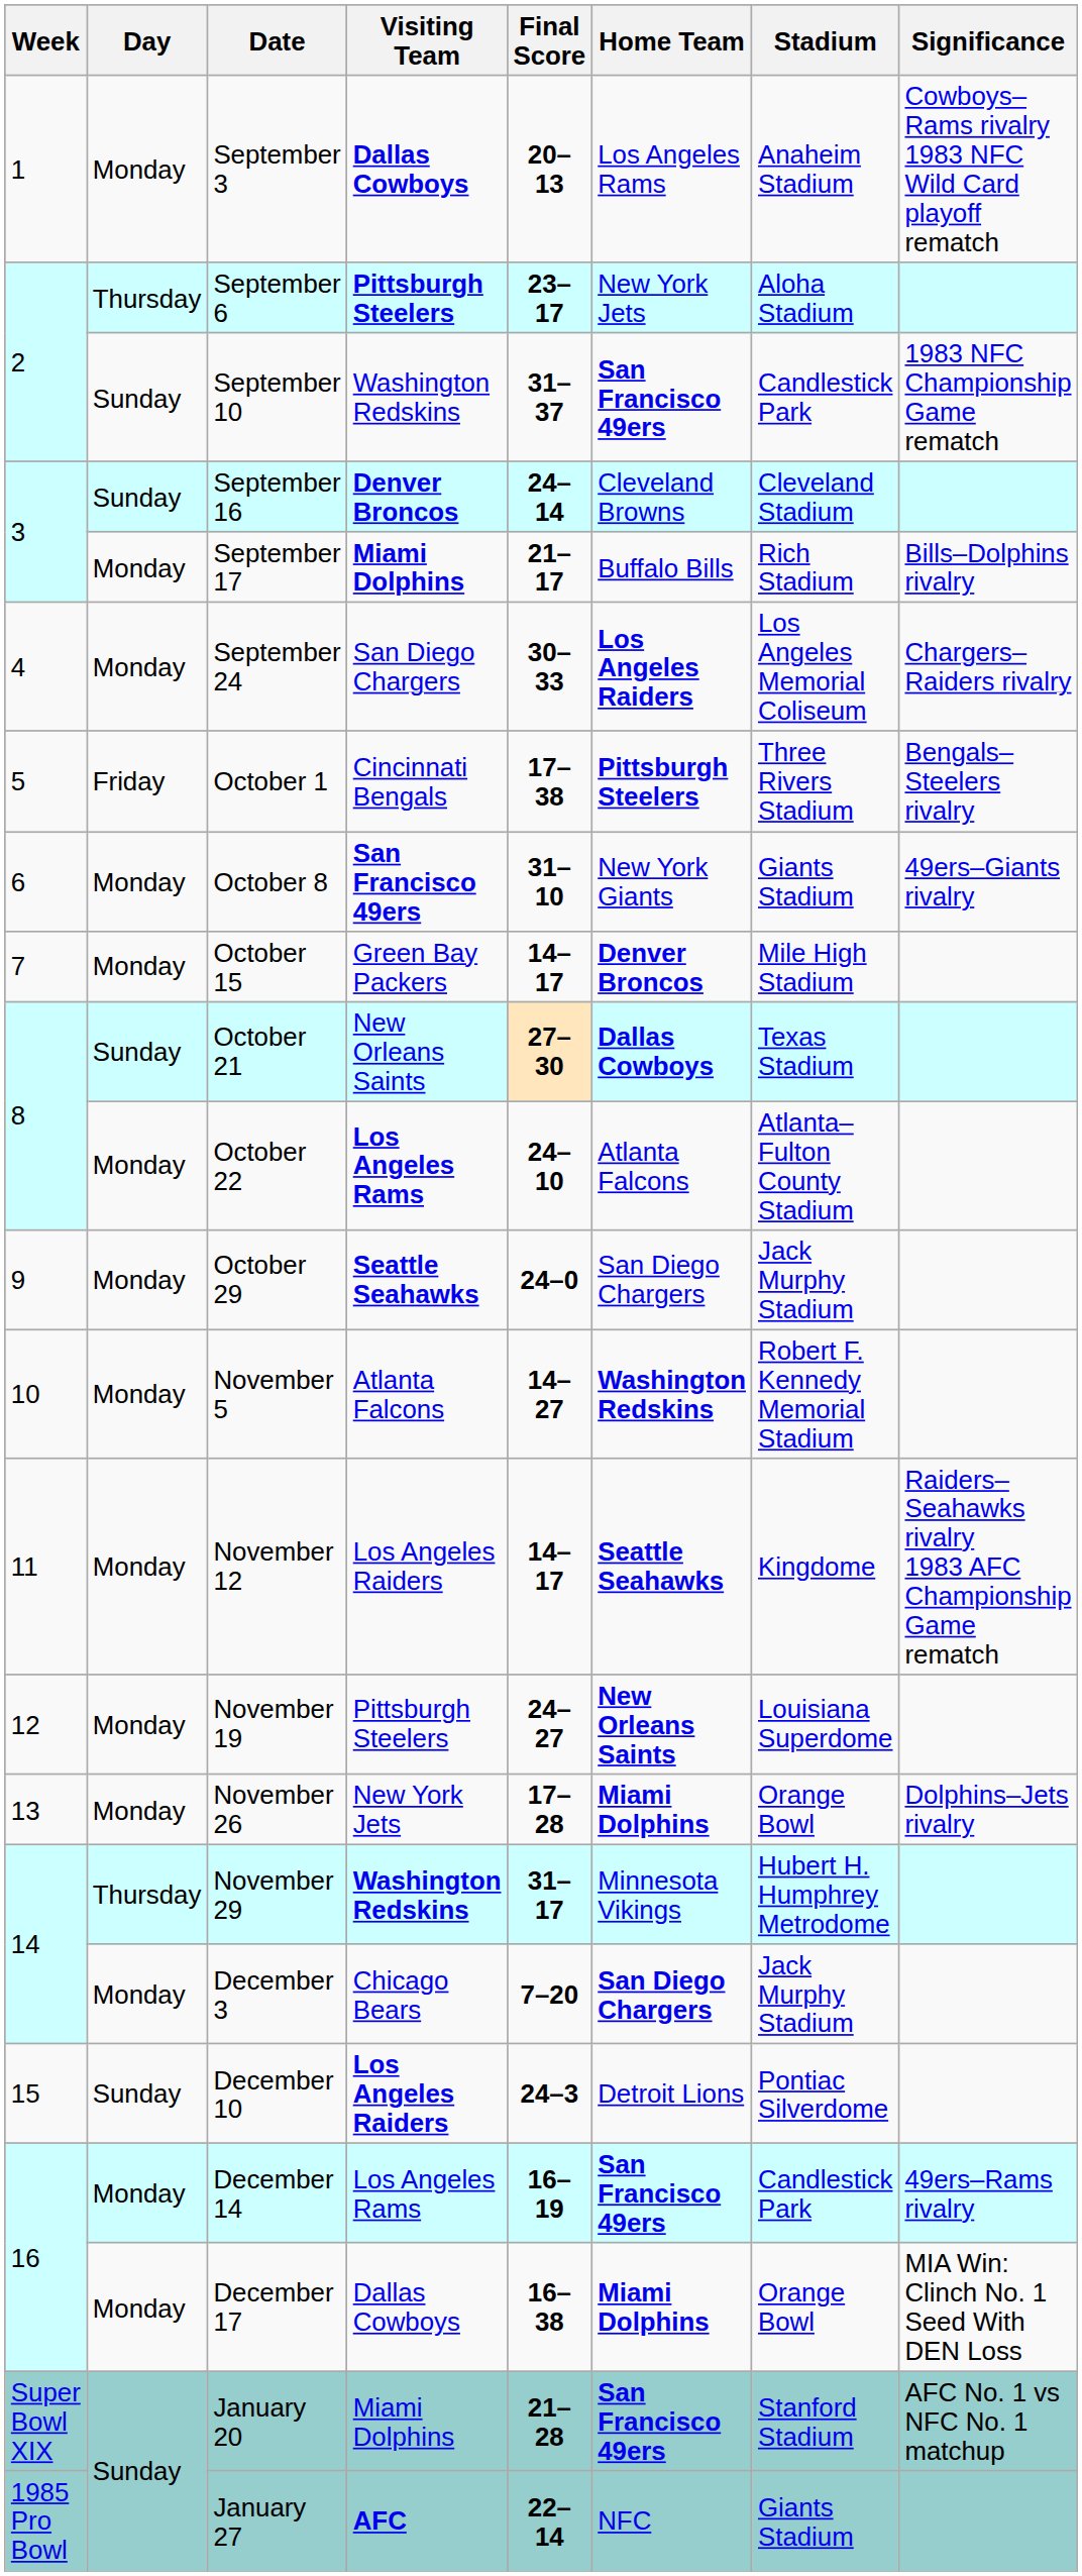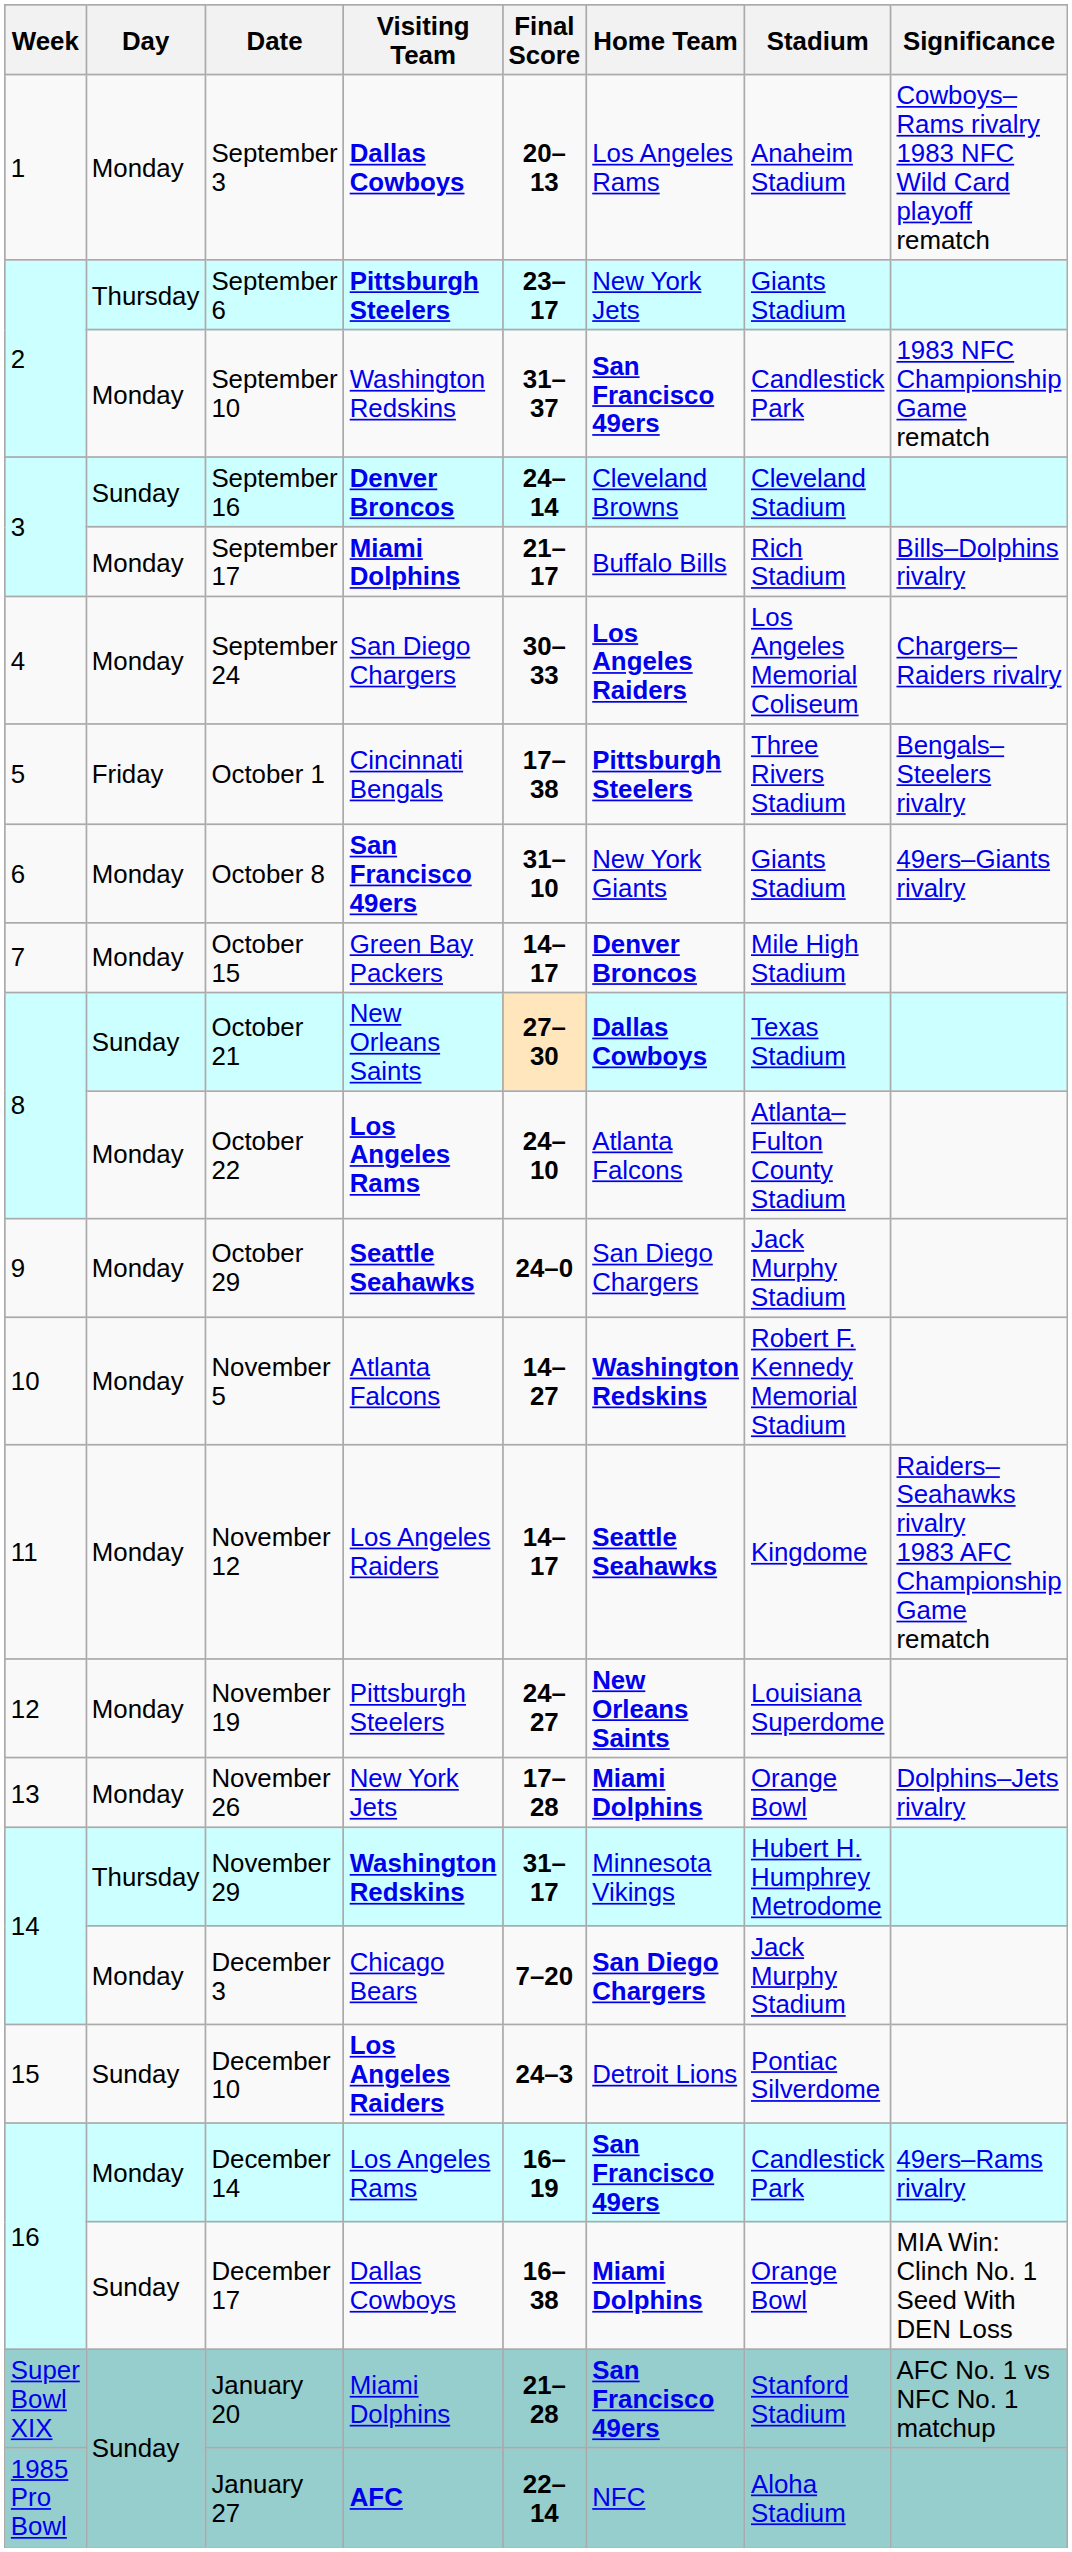 <table class="wikitable" style= "font-size: 95%;">
 <tr>
 <th>Week</th>
 <th width="8%">Day</th>
 <th>Date</th>
 <th>Visiting Team</th>
 <th>Final Score</th>
 <th>Home Team</th>
 <th>Stadium</th>
 <th>Significance</th>
 </tr>
 <tr>
 <td>1</td>
 <td>Monday</td>
 <td>September 3</td>
 <td><strong><a href='#'>Dallas Cowboys</a></strong></td>
 <td align="center"><strong>20–13</strong></td>
 <td><a href='#'>Los Angeles Rams</a></td>
 <td><a href='#'>Anaheim Stadium</a></td>
 <td><a href='#'>Cowboys–Rams rivalry</a><br><a href='#'>1983 NFC Wild Card playoff</a> rematch</td>
 </tr>
 <tr bgcolor="#CCFFFF">
 <td rowspan="2">2</td>
 <td>Thursday</td>
 <td>September 6</td>
 <td><strong><a href='#'>Pittsburgh Steelers</a></strong></td>
 <td align="center"><strong>23–17</strong></td>
 <td><a href='#'>New York Jets</a></td>
-<td><a href='#'>Aloha Stadium</a></td>
+<td><a href='#'>Giants Stadium</a></td>
 <td></td>
 </tr>
 <tr>
-<td>Sunday</td>
+<td>Monday</td>
 <td>September 10</td>
 <td><a href='#'>Washington Redskins</a></td>
 <td align="center"><strong>31–37</strong></td>
 <td><strong><a href='#'>San Francisco 49ers</a></strong></td>
 <td><a href='#'>Candlestick Park</a></td>
 <td><a href='#'>1983 NFC Championship Game</a> rematch</td>
 </tr>
 <tr bgcolor="#CCFFFF">
 <td rowspan="2">3</td>
 <td>Sunday</td>
 <td>September 16</td>
 <td><strong><a href='#'>Denver Broncos</a></strong></td>
 <td align="center"><strong>24–14</strong></td>
 <td><a href='#'>Cleveland Browns</a></td>
 <td><a href='#'>Cleveland Stadium</a></td>
 <td></td>
 </tr>
 <tr>
 <td>Monday</td>
 <td>September 17</td>
 <td><strong><a href='#'>Miami Dolphins</a></strong></td>
 <td align="center"><strong>21–17</strong></td>
 <td><a href='#'>Buffalo Bills</a></td>
 <td><a href='#'>Rich Stadium</a></td>
 <td><a href='#'>Bills–Dolphins rivalry</a></td>
 </tr>
 <tr>
 <td>4</td>
 <td>Monday</td>
 <td>September 24</td>
 <td><a href='#'>San Diego Chargers</a></td>
 <td align="center"><strong>30–33</strong></td>
 <td><strong><a href='#'>Los Angeles Raiders</a></strong></td>
 <td><a href='#'>Los Angeles Memorial Coliseum</a></td>
 <td><a href='#'>Chargers–Raiders rivalry</a></td>
 </tr>
 <tr>
 <td>5</td>
 <td>Friday</td>
 <td>October 1</td>
 <td><a href='#'>Cincinnati Bengals</a></td>
 <td align="center"><strong>17–38</strong></td>
 <td><strong><a href='#'>Pittsburgh Steelers</a></strong></td>
 <td><a href='#'>Three Rivers Stadium</a></td>
 <td><a href='#'>Bengals–Steelers rivalry</a></td>
 </tr>
 <tr>
 <td>6</td>
 <td>Monday</td>
 <td>October 8</td>
 <td><strong><a href='#'>San Francisco 49ers</a></strong></td>
 <td align="center"><strong>31–10</strong></td>
 <td><a href='#'>New York Giants</a></td>
 <td><a href='#'>Giants Stadium</a></td>
 <td><a href='#'>49ers–Giants rivalry</a></td>
 </tr>
 <tr>
 <td>7</td>
 <td>Monday</td>
 <td>October 15</td>
 <td><a href='#'>Green Bay Packers</a></td>
 <td align="center"><strong>14–17</strong></td>
 <td><strong><a href='#'>Denver Broncos</a></strong></td>
 <td><a href='#'>Mile High Stadium</a></td>
 <td></td>
 </tr>
 <tr bgcolor="#CCFFFF">
 <td rowspan="2">8</td>
 <td>Sunday</td>
 <td>October 21</td>
 <td><a href='#'>New Orleans Saints</a></td>
 <td align="center" bgcolor="#FFE6BD"><strong>27–30</strong></td>
 <td><strong><a href='#'>Dallas Cowboys</a></strong></td>
 <td><a href='#'>Texas Stadium</a></td>
 <td></td>
 </tr>
 <tr>
 <td>Monday</td>
 <td>October 22</td>
 <td><strong><a href='#'>Los Angeles Rams</a></strong></td>
 <td align="center"><strong>24–10</strong></td>
 <td><a href='#'>Atlanta Falcons</a></td>
 <td><a href='#'>Atlanta–Fulton County Stadium</a></td>
 <td></td>
 </tr>
 <tr>
 <td>9</td>
 <td>Monday</td>
 <td>October 29</td>
 <td><strong><a href='#'>Seattle Seahawks</a></strong></td>
 <td align="center"><strong>24–0</strong></td>
 <td><a href='#'>San Diego Chargers</a></td>
 <td><a href='#'>Jack Murphy Stadium</a></td>
 <td></td>
 </tr>
 <tr>
 <td>10</td>
 <td>Monday</td>
 <td>November 5</td>
 <td><a href='#'>Atlanta Falcons</a></td>
 <td align="center"><strong>14–27</strong></td>
 <td><strong><a href='#'>Washington Redskins</a></strong></td>
 <td><a href='#'>Robert F. Kennedy Memorial Stadium</a></td>
 <td></td>
 </tr>
 <tr>
 <td>11</td>
 <td>Monday</td>
 <td>November 12</td>
 <td><a href='#'>Los Angeles Raiders</a></td>
 <td align="center"><strong>14–17</strong></td>
 <td><strong><a href='#'>Seattle Seahawks</a></strong></td>
 <td><a href='#'>Kingdome</a></td>
 <td><a href='#'>Raiders–Seahawks rivalry</a><br><a href='#'>1983 AFC Championship Game</a> rematch</td>
 </tr>
 <tr>
 <td>12</td>
 <td>Monday</td>
 <td>November 19</td>
 <td><a href='#'>Pittsburgh Steelers</a></td>
 <td align="center"><strong>24–27</strong></td>
 <td><strong><a href='#'>New Orleans Saints</a></strong></td>
 <td><a href='#'>Louisiana Superdome</a></td>
 <td></td>
 </tr>
 <tr>
 <td>13</td>
 <td>Monday</td>
 <td>November 26</td>
 <td><a href='#'>New York Jets</a></td>
 <td align="center"><strong>17–28</strong></td>
 <td><strong><a href='#'>Miami Dolphins</a></strong></td>
 <td><a href='#'>Orange Bowl</a></td>
 <td><a href='#'>Dolphins–Jets rivalry</a></td>
 </tr>
 <tr bgcolor="#CCFFFF">
 <td rowspan="2">14</td>
 <td>Thursday</td>
 <td>November 29</td>
 <td><strong><a href='#'>Washington Redskins</a></strong></td>
 <td align="center"><strong>31–17</strong></td>
 <td><a href='#'>Minnesota Vikings</a></td>
 <td><a href='#'>Hubert H. Humphrey Metrodome</a></td>
 <td></td>
 </tr>
 <tr>
 <td>Monday</td>
 <td>December 3</td>
 <td><a href='#'>Chicago Bears</a></td>
 <td align="center"><strong>7–20</strong></td>
 <td><strong><a href='#'>San Diego Chargers</a></strong></td>
 <td><a href='#'>Jack Murphy Stadium</a></td>
 <td></td>
 </tr>
 <tr>
 <td>15</td>
 <td>Sunday</td>
 <td>December 10</td>
 <td><strong><a href='#'>Los Angeles Raiders</a></strong></td>
 <td align="center"><strong>24–3</strong></td>
 <td><a href='#'>Detroit Lions</a></td>
 <td><a href='#'>Pontiac Silverdome</a></td>
 <td></td>
 </tr>
 <tr bgcolor="#CCFFFF">
 <td rowspan="2">16</td>
 <td>Monday</td>
 <td>December 14</td>
 <td><a href='#'>Los Angeles Rams</a></td>
 <td align="center"><strong>16–19</strong></td>
 <td><strong><a href='#'>San Francisco 49ers</a></strong></td>
 <td><a href='#'>Candlestick Park</a></td>
 <td><a href='#'>49ers–Rams rivalry</a></td>
 </tr>
 <tr>
-<td>Monday</td>
+<td>Sunday</td>
 <td>December 17</td>
 <td><a href='#'>Dallas Cowboys</a></td>
 <td align="center"><strong>16–38</strong></td>
 <td><strong><a href='#'>Miami Dolphins</a></strong></td>
 <td><a href='#'>Orange Bowl</a></td>
 <td>MIA Win: Clinch No. 1 Seed With DEN Loss</td>
 </tr>
 <tr bgcolor="#96CDCD">
 <td><a href='#'>Super Bowl XIX</a></td>
 <td rowspan="2">Sunday</td>
 <td>January 20</td>
 <td><a href='#'>Miami Dolphins</a></td>
 <td align="center"><strong>21–28</strong></td>
 <td><strong><a href='#'>San Francisco 49ers</a></strong></td>
 <td><a href='#'>Stanford Stadium</a></td>
 <td>AFC No. 1 vs NFC No. 1 matchup</td>
 </tr>
 <tr bgcolor="#96CDCD">
 <td><a href='#'>1985 Pro Bowl</a></td>
 <td>January 27</td>
 <td><strong><a href='#'>AFC</a></strong></td>
 <td align="center"><strong>22–14</strong></td>
 <td><a href='#'>NFC</a></td>
-<td><a href='#'>Giants Stadium</a></td>
+<td><a href='#'>Aloha Stadium</a></td>
 <td></td>
 </tr>
 </table>
